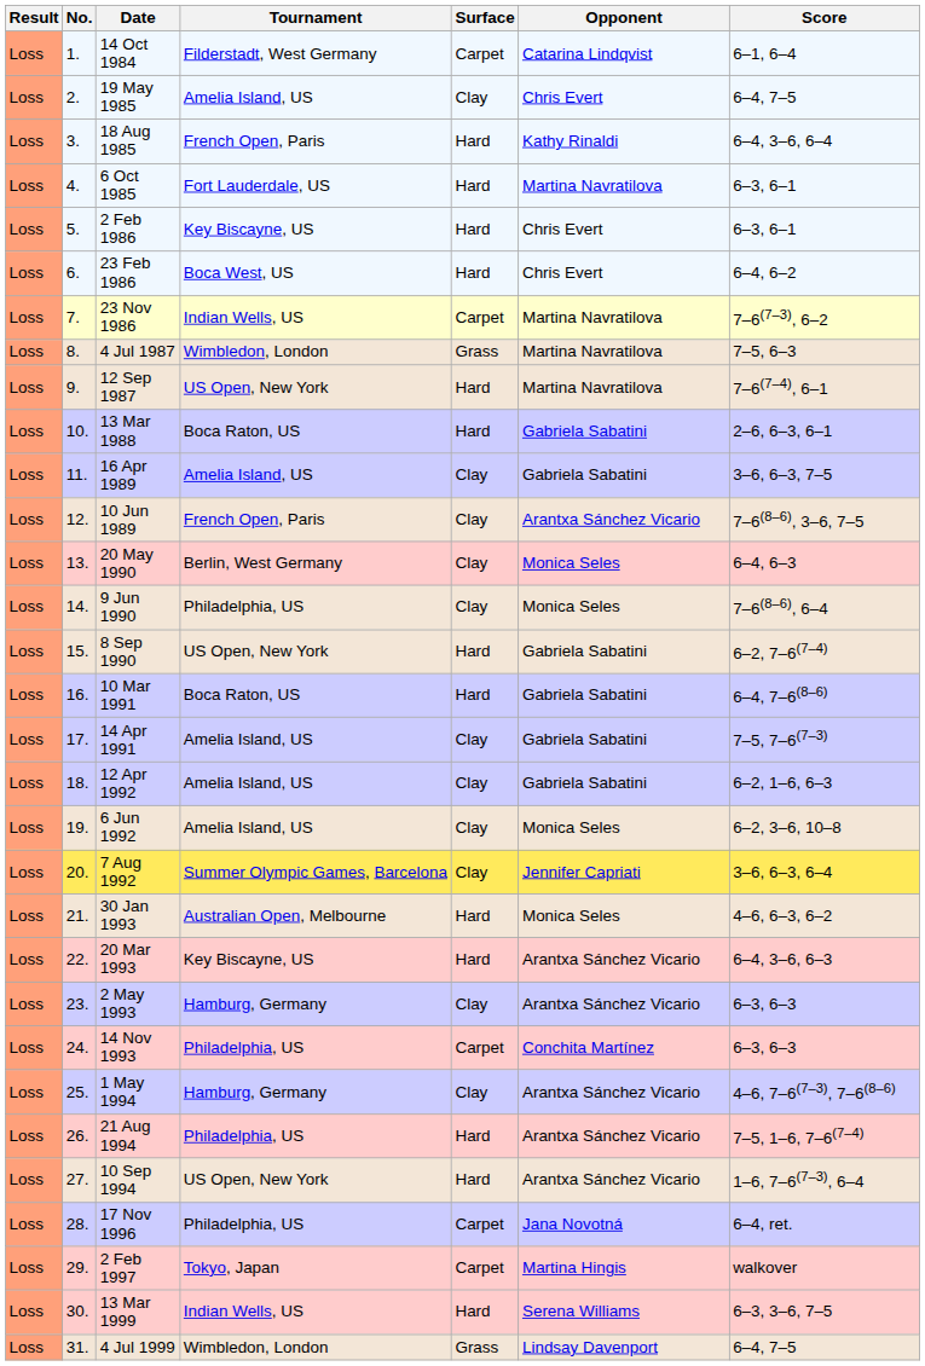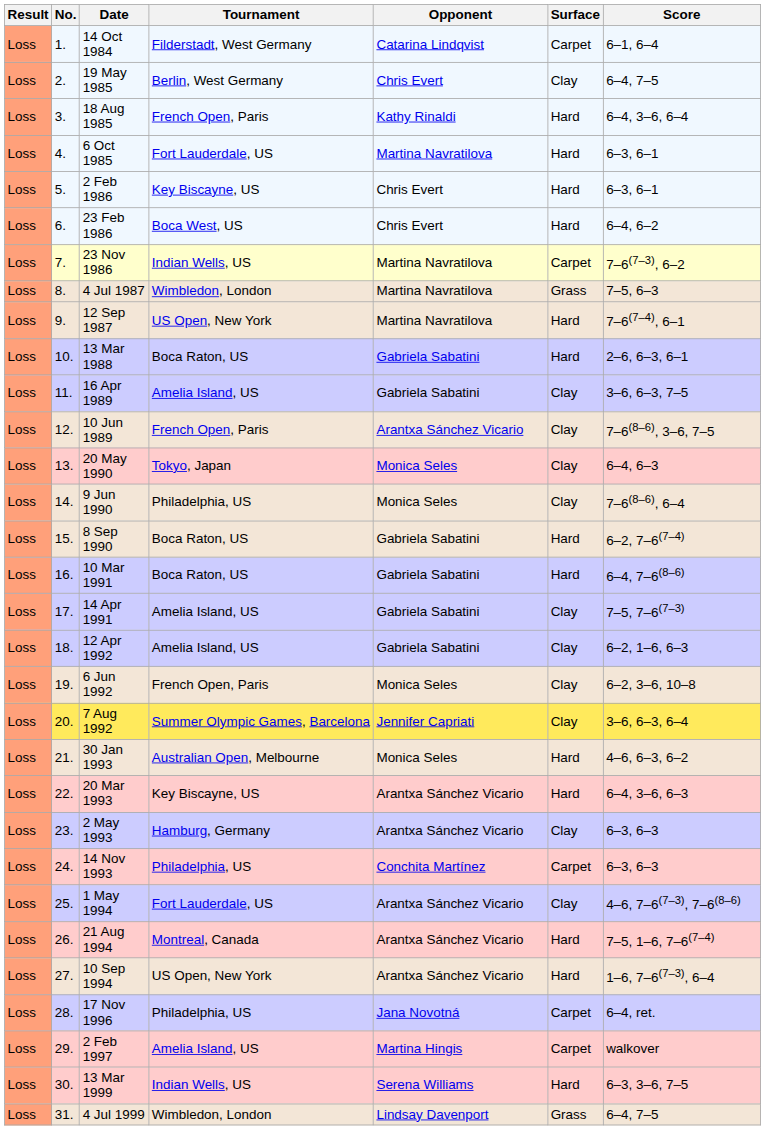 <table class="sortable wikitable">
 <tr>
 <th style="width:40px">Result</th>
 <th style="width:20px">No.</th>
 <th style="width:75px">Date</th>
 <th style="width:260px">Tournament</th>
+<th style="width:200px">Opponent</th>
 <th style="width:50px">Surface</th>
-<th style="width:200px">Opponent</th>
 <th style="width:180px" class="unsortable">Score</th>
 </tr>
 <tr style="background:#f0f8ff;">
 <td style="background:#ffa07a;">Loss</td>
 <td>1.</td>
 <td>14 Oct 1984</td>
 <td><a href='#'>Filderstadt</a>, West Germany</td>
+<td> <a href='#'>Catarina Lindqvist</a></td>
 <td>Carpet</td>
-<td> <a href='#'>Catarina Lindqvist</a></td>
 <td>6–1, 6–4</td>
 </tr>
 <tr style="background:#f0f8ff;">
 <td style="background:#ffa07a;">Loss</td>
 <td>2.</td>
 <td>19 May 1985</td>
-<td><a href='#'>Amelia Island</a>, US</td>
+<td><a href='#'>Berlin</a>, West Germany</td>
+<td> <a href='#'>Chris Evert</a></td>
 <td>Clay</td>
-<td> <a href='#'>Chris Evert</a></td>
 <td>6–4, 7–5</td>
 </tr>
 <tr style="background:#f0f8ff;">
 <td style="background:#ffa07a;">Loss</td>
 <td>3.</td>
 <td>18 Aug 1985</td>
 <td><a href='#'>French Open</a>, Paris</td>
+<td> <a href='#'>Kathy Rinaldi</a></td>
 <td>Hard</td>
-<td> <a href='#'>Kathy Rinaldi</a></td>
 <td>6–4, 3–6, 6–4</td>
 </tr>
 <tr style="background:#f0f8ff;">
 <td style="background:#ffa07a;">Loss</td>
 <td>4.</td>
 <td>6 Oct 1985</td>
 <td><a href='#'>Fort Lauderdale</a>, US</td>
+<td> <a href='#'>Martina Navratilova</a></td>
 <td>Hard</td>
-<td> <a href='#'>Martina Navratilova</a></td>
 <td>6–3, 6–1</td>
 </tr>
 <tr style="background:#f0f8ff;">
 <td style="background:#ffa07a;">Loss</td>
 <td>5.</td>
 <td>2 Feb 1986</td>
 <td><a href='#'>Key Biscayne</a>, US</td>
+<td> Chris Evert</td>
 <td>Hard</td>
-<td> Chris Evert</td>
 <td>6–3, 6–1</td>
 </tr>
 <tr style="background:#f0f8ff;">
 <td style="background:#ffa07a;">Loss</td>
 <td>6.</td>
 <td>23 Feb 1986</td>
 <td><a href='#'>Boca West</a>, US</td>
+<td> Chris Evert</td>
 <td>Hard</td>
-<td> Chris Evert</td>
 <td>6–4, 6–2</td>
 </tr>
 <tr style="background:#ffc;">
 <td style="background:#ffa07a;">Loss</td>
 <td>7.</td>
 <td>23 Nov 1986</td>
 <td><a href='#'>Indian Wells</a>, US</td>
+<td> Martina Navratilova</td>
 <td>Carpet</td>
-<td> Martina Navratilova</td>
 <td>7–6<sup>(7–3)</sup>, 6–2</td>
 </tr>
 <tr style="background:#f3e6d7;">
 <td style="background:#ffa07a;">Loss</td>
 <td>8.</td>
 <td>4 Jul 1987</td>
 <td><a href='#'>Wimbledon</a>, London</td>
+<td> Martina Navratilova</td>
 <td>Grass</td>
-<td> Martina Navratilova</td>
 <td>7–5, 6–3</td>
 </tr>
 <tr style="background:#f3e6d7;">
 <td style="background:#ffa07a;">Loss</td>
 <td>9.</td>
 <td>12 Sep 1987</td>
 <td><a href='#'>US Open</a>, New York</td>
+<td> Martina Navratilova</td>
 <td>Hard</td>
-<td> Martina Navratilova</td>
 <td>7–6<sup>(7–4)</sup>, 6–1</td>
 </tr>
 <tr style="background:#ccf;">
 <td style="background:#ffa07a;">Loss</td>
 <td>10.</td>
 <td>13 Mar 1988</td>
 <td>Boca Raton, US</td>
+<td> <a href='#'>Gabriela Sabatini</a></td>
 <td>Hard</td>
-<td> <a href='#'>Gabriela Sabatini</a></td>
 <td>2–6, 6–3, 6–1</td>
 </tr>
 <tr style="background:#ccf;">
 <td style="background:#ffa07a;">Loss</td>
 <td>11.</td>
 <td>16 Apr 1989</td>
 <td><a href='#'>Amelia Island</a>, US</td>
+<td> Gabriela Sabatini</td>
 <td>Clay</td>
-<td> Gabriela Sabatini</td>
 <td>3–6, 6–3, 7–5</td>
 </tr>
 <tr style="background:#f3e6d7;">
 <td style="background:#ffa07a;">Loss</td>
 <td>12.</td>
 <td>10 Jun 1989</td>
 <td><a href='#'>French Open</a>, Paris</td>
+<td> <a href='#'>Arantxa Sánchez Vicario</a></td>
 <td>Clay</td>
-<td> <a href='#'>Arantxa Sánchez Vicario</a></td>
 <td>7–6<sup>(8–6)</sup>, 3–6, 7–5</td>
 </tr>
 <tr style="background:#fcc;">
 <td style="background:#ffa07a;">Loss</td>
 <td>13.</td>
 <td>20 May 1990</td>
-<td>Berlin, West Germany</td>
+<td><a href='#'>Tokyo</a>, Japan</td>
+<td> <a href='#'>Monica Seles</a></td>
 <td>Clay</td>
-<td> <a href='#'>Monica Seles</a></td>
 <td>6–4, 6–3</td>
 </tr>
 <tr style="background:#f3e6d7;">
 <td style="background:#ffa07a;">Loss</td>
 <td>14.</td>
 <td>9 Jun 1990</td>
 <td>Philadelphia, US</td>
+<td> Monica Seles</td>
 <td>Clay</td>
-<td> Monica Seles</td>
 <td>7–6<sup>(8–6)</sup>, 6–4</td>
 </tr>
 <tr style="background:#f3e6d7;">
 <td style="background:#ffa07a;">Loss</td>
 <td>15.</td>
 <td>8 Sep 1990</td>
-<td>US Open, New York</td>
+<td>Boca Raton, US</td>
+<td> Gabriela Sabatini</td>
 <td>Hard</td>
-<td> Gabriela Sabatini</td>
 <td>6–2, 7–6<sup>(7–4)</sup></td>
 </tr>
 <tr style="background:#ccf;">
 <td style="background:#ffa07a;">Loss</td>
 <td>16.</td>
 <td>10 Mar 1991</td>
 <td>Boca Raton, US</td>
+<td> Gabriela Sabatini</td>
 <td>Hard</td>
-<td> Gabriela Sabatini</td>
 <td>6–4, 7–6<sup>(8–6)</sup></td>
 </tr>
 <tr style="background:#ccf;">
 <td style="background:#ffa07a;">Loss</td>
 <td>17.</td>
 <td>14 Apr 1991</td>
 <td>Amelia Island, US</td>
+<td> Gabriela Sabatini</td>
 <td>Clay</td>
-<td> Gabriela Sabatini</td>
 <td>7–5, 7–6<sup>(7–3)</sup></td>
 </tr>
 <tr style="background:#ccf;">
 <td style="background:#ffa07a;">Loss</td>
 <td>18.</td>
 <td>12 Apr 1992</td>
 <td>Amelia Island, US</td>
+<td> Gabriela Sabatini</td>
 <td>Clay</td>
-<td> Gabriela Sabatini</td>
 <td>6–2, 1–6, 6–3</td>
 </tr>
 <tr style="background:#f3e6d7;">
 <td style="background:#ffa07a;">Loss</td>
 <td>19.</td>
 <td>6 Jun 1992</td>
-<td>Amelia Island, US</td>
+<td>French Open, Paris</td>
+<td> Monica Seles</td>
 <td>Clay</td>
-<td> Monica Seles</td>
 <td>6–2, 3–6, 10–8</td>
 </tr>
 <tr style="background:#ffea5c;">
 <td style="background:#ffa07a;">Loss</td>
 <td>20.</td>
 <td>7 Aug 1992</td>
 <td><a href='#'>Summer Olympic Games</a>, <a href='#'>Barcelona</a></td>
+<td> <a href='#'>Jennifer Capriati</a></td>
 <td>Clay</td>
-<td> <a href='#'>Jennifer Capriati</a></td>
 <td>3–6, 6–3, 6–4</td>
 </tr>
 <tr style="background:#f3e6d7;">
 <td style="background:#ffa07a;">Loss</td>
 <td>21.</td>
 <td>30 Jan 1993</td>
 <td><a href='#'>Australian Open</a>, Melbourne</td>
+<td> Monica Seles</td>
 <td>Hard</td>
-<td> Monica Seles</td>
 <td>4–6, 6–3, 6–2</td>
 </tr>
 <tr style="background:#fcc;">
 <td style="background:#ffa07a;">Loss</td>
 <td>22.</td>
 <td>20 Mar 1993</td>
 <td>Key Biscayne, US</td>
+<td> Arantxa Sánchez Vicario</td>
 <td>Hard</td>
-<td> Arantxa Sánchez Vicario</td>
 <td>6–4, 3–6, 6–3</td>
 </tr>
 <tr style="background:#ccf;">
 <td style="background:#ffa07a;">Loss</td>
 <td>23.</td>
 <td>2 May 1993</td>
 <td><a href='#'>Hamburg</a>, Germany</td>
+<td> Arantxa Sánchez Vicario</td>
 <td>Clay</td>
-<td> Arantxa Sánchez Vicario</td>
 <td>6–3, 6–3</td>
 </tr>
 <tr style="background:#fcc;">
 <td style="background:#ffa07a;">Loss</td>
 <td>24.</td>
 <td>14 Nov 1993</td>
 <td><a href='#'>Philadelphia</a>, US</td>
+<td> <a href='#'>Conchita Martínez</a></td>
 <td>Carpet</td>
-<td> <a href='#'>Conchita Martínez</a></td>
 <td>6–3, 6–3</td>
 </tr>
 <tr style="background:#ccf;">
 <td style="background:#ffa07a;">Loss</td>
 <td>25.</td>
 <td>1 May 1994</td>
-<td><a href='#'>Hamburg</a>, Germany</td>
+<td><a href='#'>Fort Lauderdale</a>, US</td>
+<td> Arantxa Sánchez Vicario</td>
 <td>Clay</td>
-<td> Arantxa Sánchez Vicario</td>
 <td>4–6, 7–6<sup>(7–3)</sup>, 7–6<sup>(8–6)</sup></td>
 </tr>
 <tr style="background:#fcc;">
 <td style="background:#ffa07a;">Loss</td>
 <td>26.</td>
 <td>21 Aug 1994</td>
-<td><a href='#'>Philadelphia</a>, US</td>
+<td><a href='#'>Montreal</a>, Canada</td>
+<td> Arantxa Sánchez Vicario</td>
 <td>Hard</td>
-<td> Arantxa Sánchez Vicario</td>
 <td>7–5, 1–6, 7–6<sup>(7–4)</sup></td>
 </tr>
 <tr style="background:#f3e6d7;">
 <td style="background:#ffa07a;">Loss</td>
 <td>27.</td>
 <td>10 Sep 1994</td>
 <td>US Open, New York</td>
+<td> Arantxa Sánchez Vicario</td>
 <td>Hard</td>
-<td> Arantxa Sánchez Vicario</td>
 <td>1–6, 7–6<sup>(7–3)</sup>, 6–4</td>
 </tr>
 <tr style="background:#ccf;">
 <td style="background:#ffa07a;">Loss</td>
 <td>28.</td>
 <td>17 Nov 1996</td>
 <td>Philadelphia, US</td>
+<td> <a href='#'>Jana Novotná</a></td>
 <td>Carpet</td>
-<td> <a href='#'>Jana Novotná</a></td>
 <td>6–4, ret.</td>
 </tr>
 <tr style="background:#fcc;">
 <td style="background:#ffa07a;">Loss</td>
 <td>29.</td>
 <td>2 Feb 1997</td>
-<td><a href='#'>Tokyo</a>, Japan</td>
+<td><a href='#'>Amelia Island</a>, US</td>
+<td> <a href='#'>Martina Hingis</a></td>
 <td>Carpet</td>
-<td> <a href='#'>Martina Hingis</a></td>
 <td>walkover</td>
 </tr>
 <tr style="background:#fcc;">
 <td style="background:#ffa07a;">Loss</td>
 <td>30.</td>
 <td>13 Mar 1999</td>
 <td><a href='#'>Indian Wells</a>, US</td>
+<td> <a href='#'>Serena Williams</a></td>
 <td>Hard</td>
-<td> <a href='#'>Serena Williams</a></td>
 <td>6–3, 3–6, 7–5</td>
 </tr>
 <tr style="background:#f3e6d7;">
 <td style="background:#ffa07a;">Loss</td>
 <td>31.</td>
 <td>4 Jul 1999</td>
 <td>Wimbledon, London</td>
+<td> <a href='#'>Lindsay Davenport</a></td>
 <td>Grass</td>
-<td> <a href='#'>Lindsay Davenport</a></td>
 <td>6–4, 7–5</td>
 </tr>
 </table>
